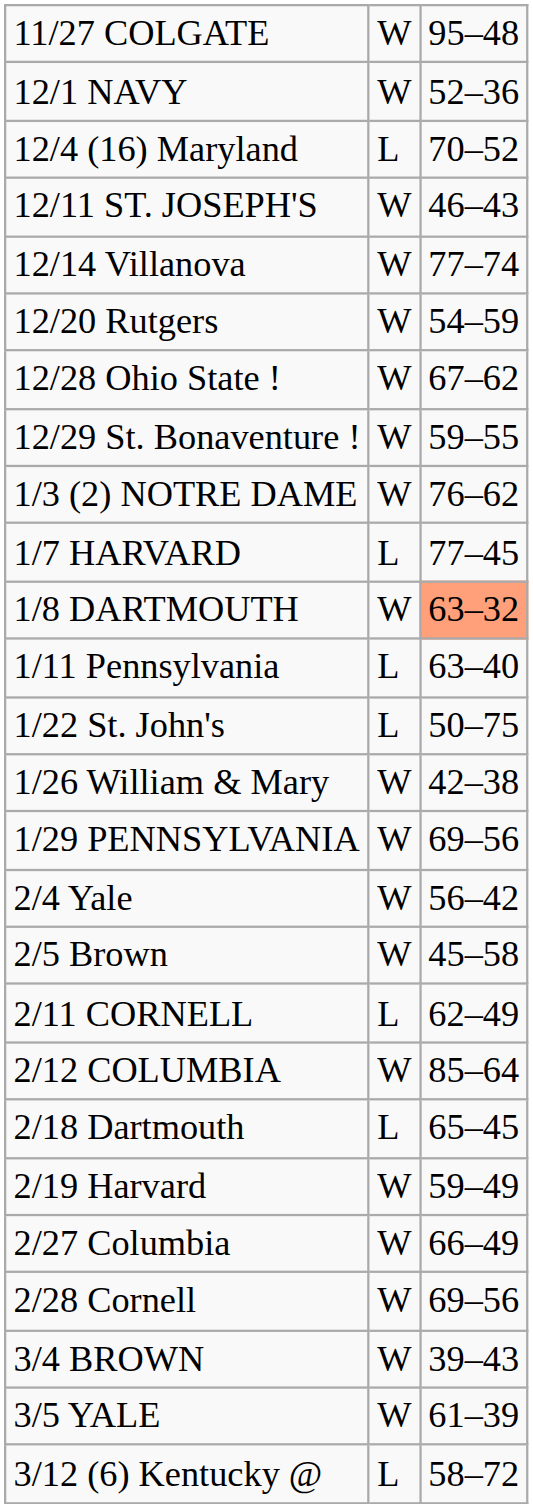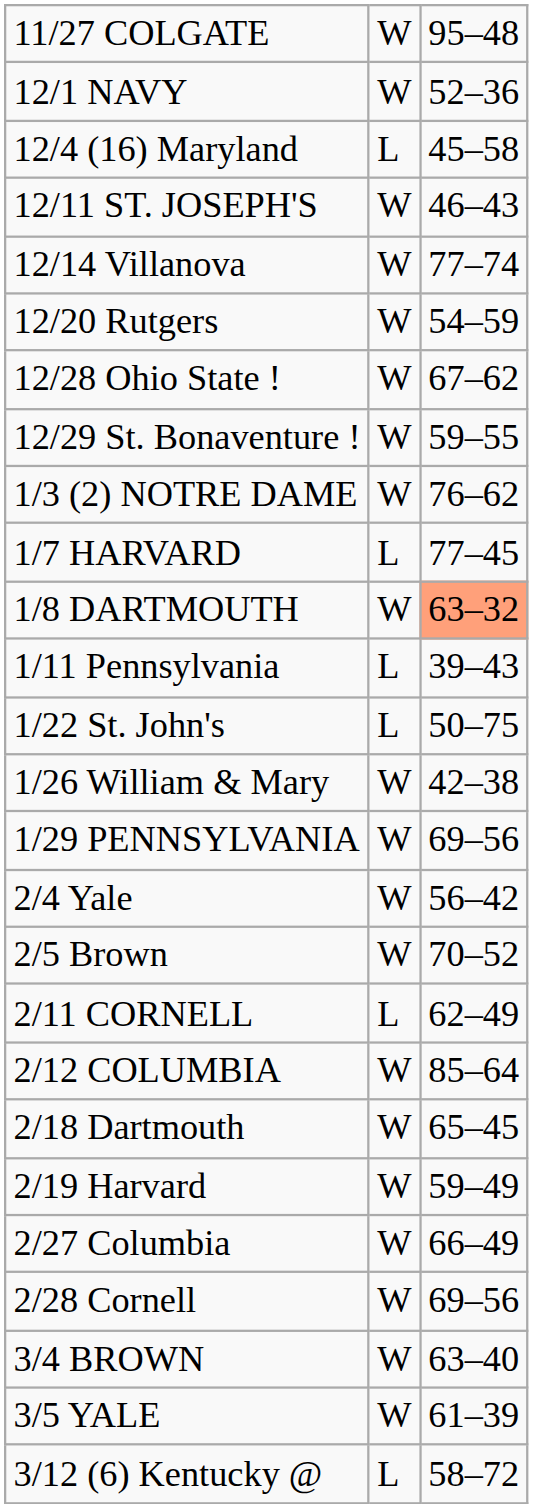 <table class="wikitable">
 <tr>
 <td>11/27 COLGATE</td>
 <td>W</td>
 <td>95–48</td>
 </tr>
 <tr>
 <td>12/1 NAVY</td>
 <td>W</td>
 <td>52–36</td>
 </tr>
 <tr>
 <td>12/4 (16) Maryland</td>
 <td>L</td>
-<td>70–52</td>
+<td>45–58</td>
 </tr>
 <tr>
 <td>12/11 ST. JOSEPH'S</td>
 <td>W</td>
 <td>46–43</td>
 </tr>
 <tr>
 <td>12/14 Villanova</td>
 <td>W</td>
 <td>77–74</td>
 </tr>
 <tr>
 <td>12/20 Rutgers</td>
 <td>W</td>
 <td>54–59</td>
 </tr>
 <tr>
 <td>12/28 Ohio State !</td>
 <td>W</td>
 <td>67–62</td>
 </tr>
 <tr>
 <td>12/29 St. Bonaventure !</td>
 <td>W</td>
 <td>59–55</td>
 </tr>
 <tr>
 <td>1/3 (2) NOTRE DAME</td>
 <td>W</td>
 <td>76–62</td>
 </tr>
 <tr>
 <td>1/7 HARVARD</td>
 <td>L</td>
 <td>77–45</td>
 </tr>
 <tr>
 <td>1/8 DARTMOUTH</td>
 <td>W</td>
 <td style="background: lightsalmon;">63–32</td>
 </tr>
 <tr>
 <td>1/11 Pennsylvania</td>
 <td>L</td>
-<td>63–40</td>
+<td>39–43</td>
 </tr>
 <tr>
 <td>1/22 St. John's</td>
 <td>L</td>
 <td>50–75</td>
 </tr>
 <tr>
 <td>1/26 William & Mary</td>
 <td>W</td>
 <td>42–38</td>
 </tr>
 <tr>
 <td>1/29 PENNSYLVANIA</td>
 <td>W</td>
 <td>69–56</td>
 </tr>
 <tr>
 <td>2/4 Yale</td>
 <td>W</td>
 <td>56–42</td>
 </tr>
 <tr>
 <td>2/5 Brown</td>
 <td>W</td>
-<td>45–58</td>
+<td>70–52</td>
 </tr>
 <tr>
 <td>2/11 CORNELL</td>
 <td>L</td>
 <td>62–49</td>
 </tr>
 <tr>
 <td>2/12 COLUMBIA</td>
 <td>W</td>
 <td>85–64</td>
 </tr>
 <tr>
 <td>2/18 Dartmouth</td>
-<td>L</td>
+<td>W</td>
 <td>65–45</td>
 </tr>
 <tr>
 <td>2/19 Harvard</td>
 <td>W</td>
 <td>59–49</td>
 </tr>
 <tr>
 <td>2/27 Columbia</td>
 <td>W</td>
 <td>66–49</td>
 </tr>
 <tr>
 <td>2/28 Cornell</td>
 <td>W</td>
 <td>69–56</td>
 </tr>
 <tr>
 <td>3/4 BROWN</td>
 <td>W</td>
-<td>39–43</td>
+<td>63–40</td>
 </tr>
 <tr>
 <td>3/5 YALE</td>
 <td>W</td>
 <td>61–39</td>
 </tr>
 <tr>
 <td>3/12 (6) Kentucky @</td>
 <td>L</td>
 <td>58–72</td>
 </tr>
 </table>
